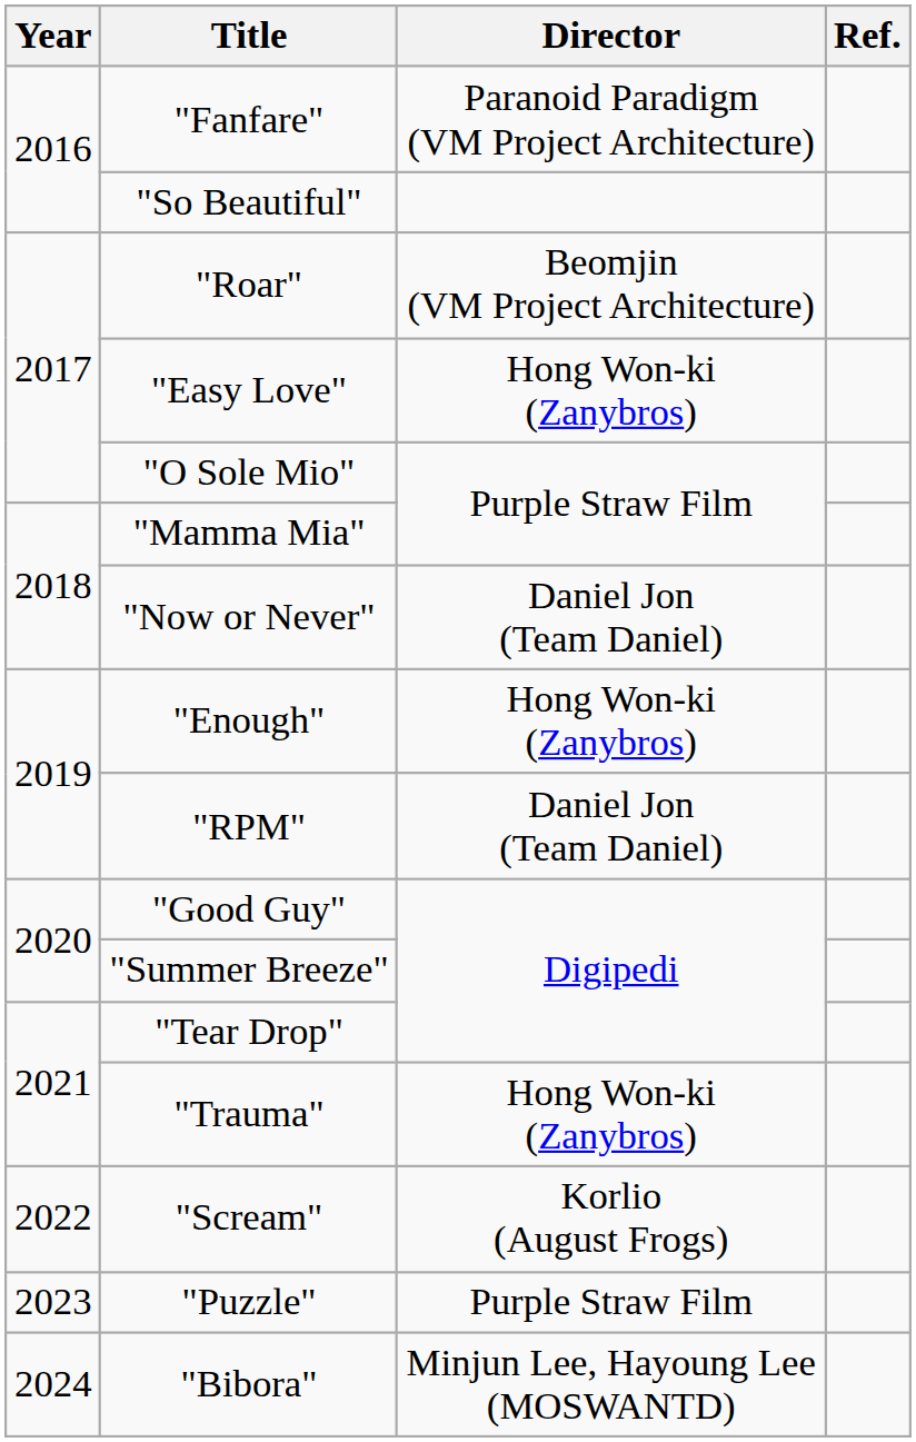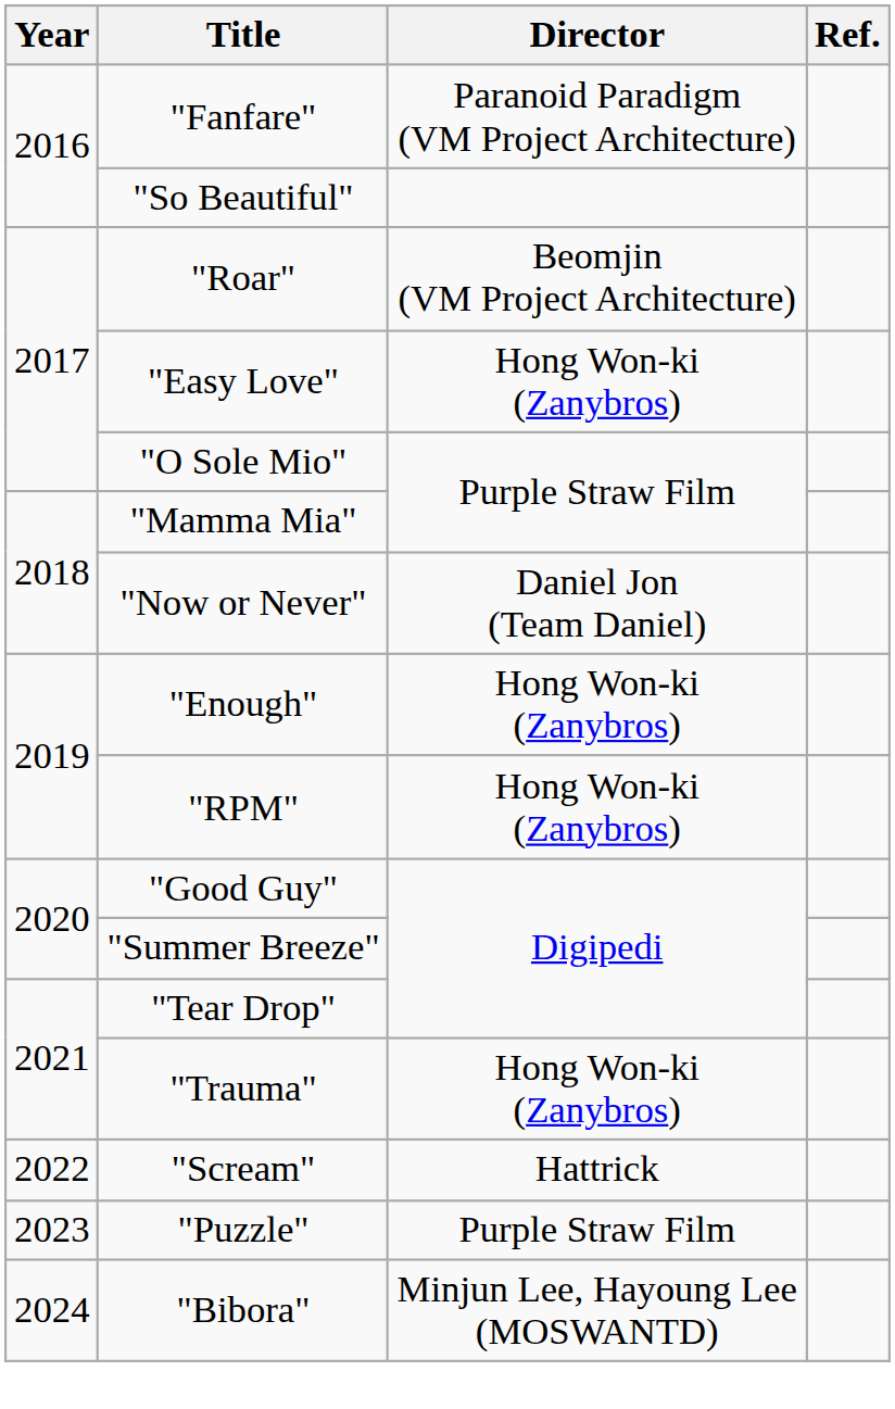 <table class="wikitable plainrowheaders" style="text-align:center">
 <tr>
 <th scope="col">Year</th>
 <th scope="col">Title</th>
 <th scope="col">Director</th>
 <th scope="col">Ref.</th>
 </tr>
 <tr>
 <td rowspan="2">2016</td>
 <td>"Fanfare"</td>
 <td>Paranoid Paradigm<br>(VM Project Architecture)</td>
 <td></td>
 </tr>
 <tr>
 <td>"So Beautiful"</td>
 <td></td>
 <td></td>
 </tr>
 <tr>
 <td rowspan="3">2017</td>
 <td>"Roar"</td>
 <td>Beomjin<br>(VM Project Architecture)</td>
 <td></td>
 </tr>
 <tr>
 <td>"Easy Love"</td>
 <td>Hong Won-ki<br>(<a href='#'>Zanybros</a>)</td>
 <td></td>
 </tr>
 <tr>
 <td>"O Sole Mio"</td>
 <td rowspan="2">Purple Straw Film</td>
 <td></td>
 </tr>
 <tr>
 <td rowspan="2">2018</td>
 <td>"Mamma Mia"</td>
 <td></td>
 </tr>
 <tr>
 <td>"Now or Never"</td>
 <td>Daniel Jon<br>(Team Daniel)</td>
 <td></td>
 </tr>
 <tr>
 <td rowspan="2">2019</td>
 <td>"Enough"</td>
 <td>Hong Won-ki<br>(<a href='#'>Zanybros</a>)</td>
 <td></td>
 </tr>
 <tr>
 <td>"RPM"</td>
-<td>Daniel Jon<br>(Team Daniel)</td>
+<td>Hong Won-ki<br>(<a href='#'>Zanybros</a>)</td>
 <td></td>
 </tr>
 <tr>
 <td rowspan = "2">2020</td>
 <td>"Good Guy"</td>
 <td rowspan="3"><a href='#'>Digipedi</a></td>
 <td></td>
 </tr>
 <tr>
 <td>"Summer Breeze"</td>
 <td></td>
 </tr>
 <tr>
 <td rowspan = "2">2021</td>
 <td>"Tear Drop"</td>
 <td></td>
 </tr>
 <tr>
 <td>"Trauma"</td>
 <td>Hong Won-ki<br>(<a href='#'>Zanybros</a>)</td>
 <td></td>
 </tr>
 <tr>
 <td>2022</td>
 <td>"Scream"</td>
-<td>Korlio<br>(August Frogs)</td>
+<td>Hattrick</td>
 <td></td>
 </tr>
 <tr>
 <td>2023</td>
 <td>"Puzzle"</td>
 <td>Purple Straw Film</td>
 <td></td>
 </tr>
 <tr>
 <td>2024</td>
 <td>"Bibora"</td>
 <td>Minjun Lee, Hayoung Lee<br>(MOSWANTD)</td>
 <td></td>
 </tr>
 </table>
